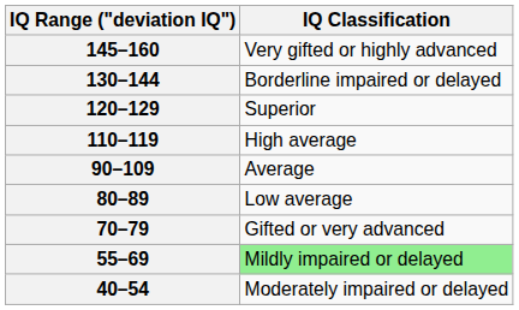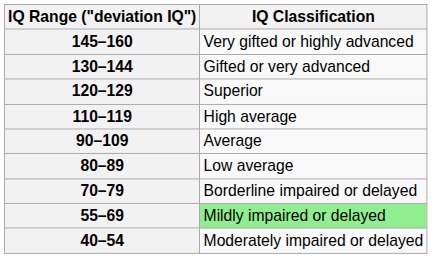 <table class="wikitable">
 <tr>
 <th>IQ Range ("deviation IQ")</th>
 <th>IQ Classification</th>
 </tr>
 <tr>
 <th>145–160</th>
 <td>Very gifted or highly advanced</td>
 </tr>
 <tr>
 <th>130–144</th>
-<td>Borderline impaired or delayed</td>
+<td>Gifted or very advanced</td>
 </tr>
 <tr>
 <th>120–129</th>
 <td>Superior</td>
 </tr>
 <tr>
 <th>110–119</th>
 <td>High average</td>
 </tr>
 <tr>
 <th>90–109</th>
 <td>Average</td>
 </tr>
 <tr>
 <th>80–89</th>
 <td>Low average</td>
 </tr>
 <tr>
 <th>70–79</th>
-<td>Gifted or very advanced</td>
+<td>Borderline impaired or delayed</td>
 </tr>
 <tr>
 <th>55–69</th>
 <td style="background: lightgreen;">Mildly impaired or delayed</td>
 </tr>
 <tr>
 <th>40–54</th>
 <td>Moderately impaired or delayed</td>
 </tr>
 </table>
